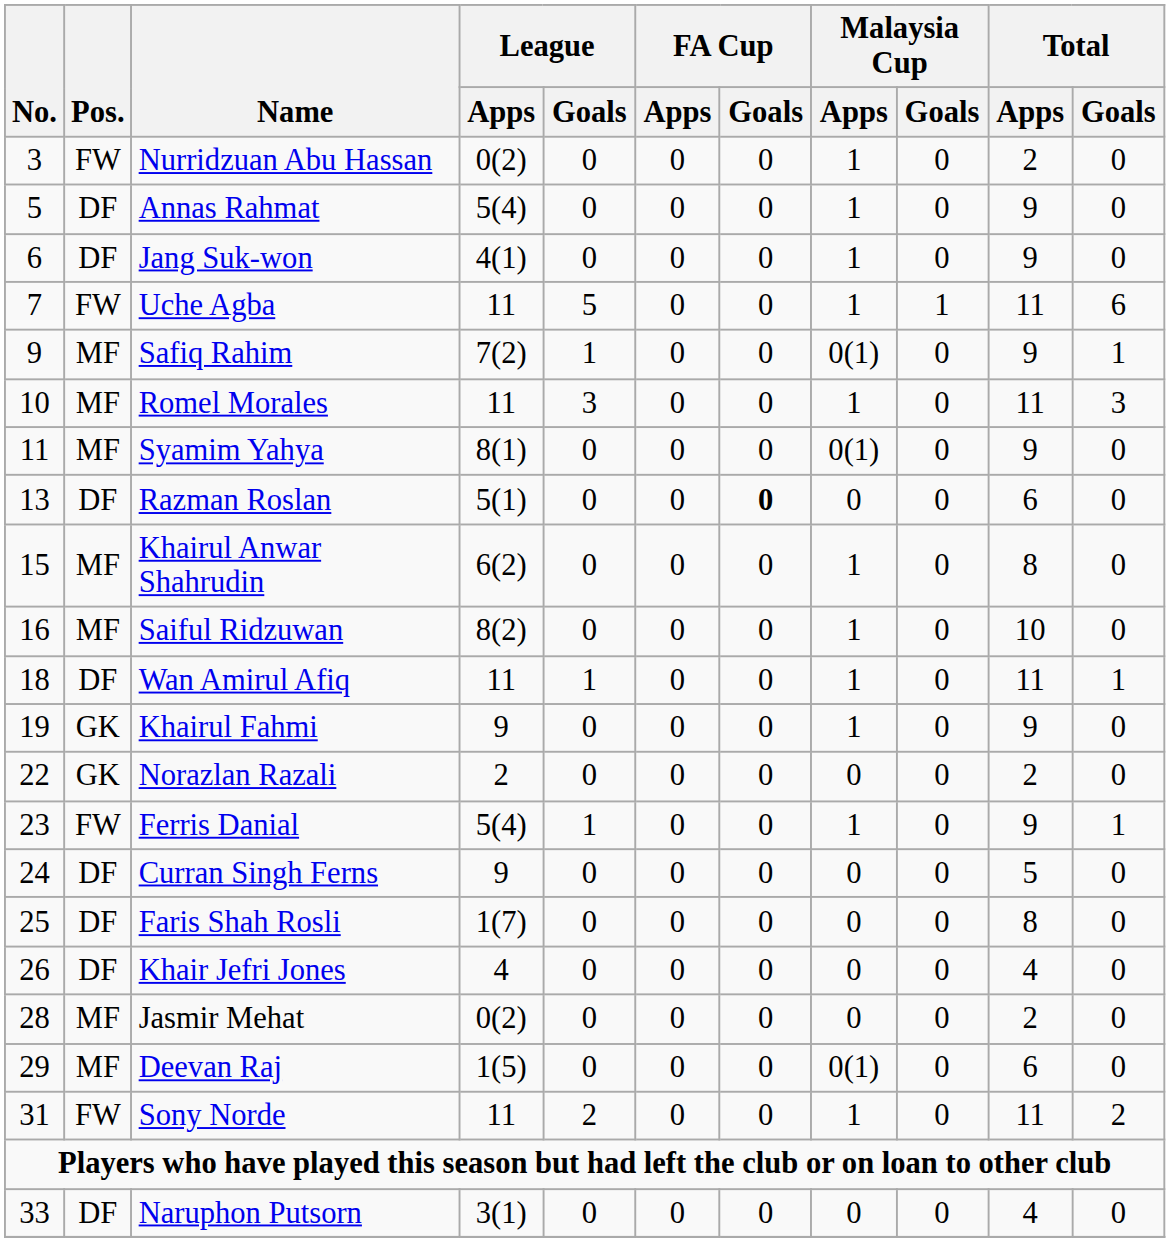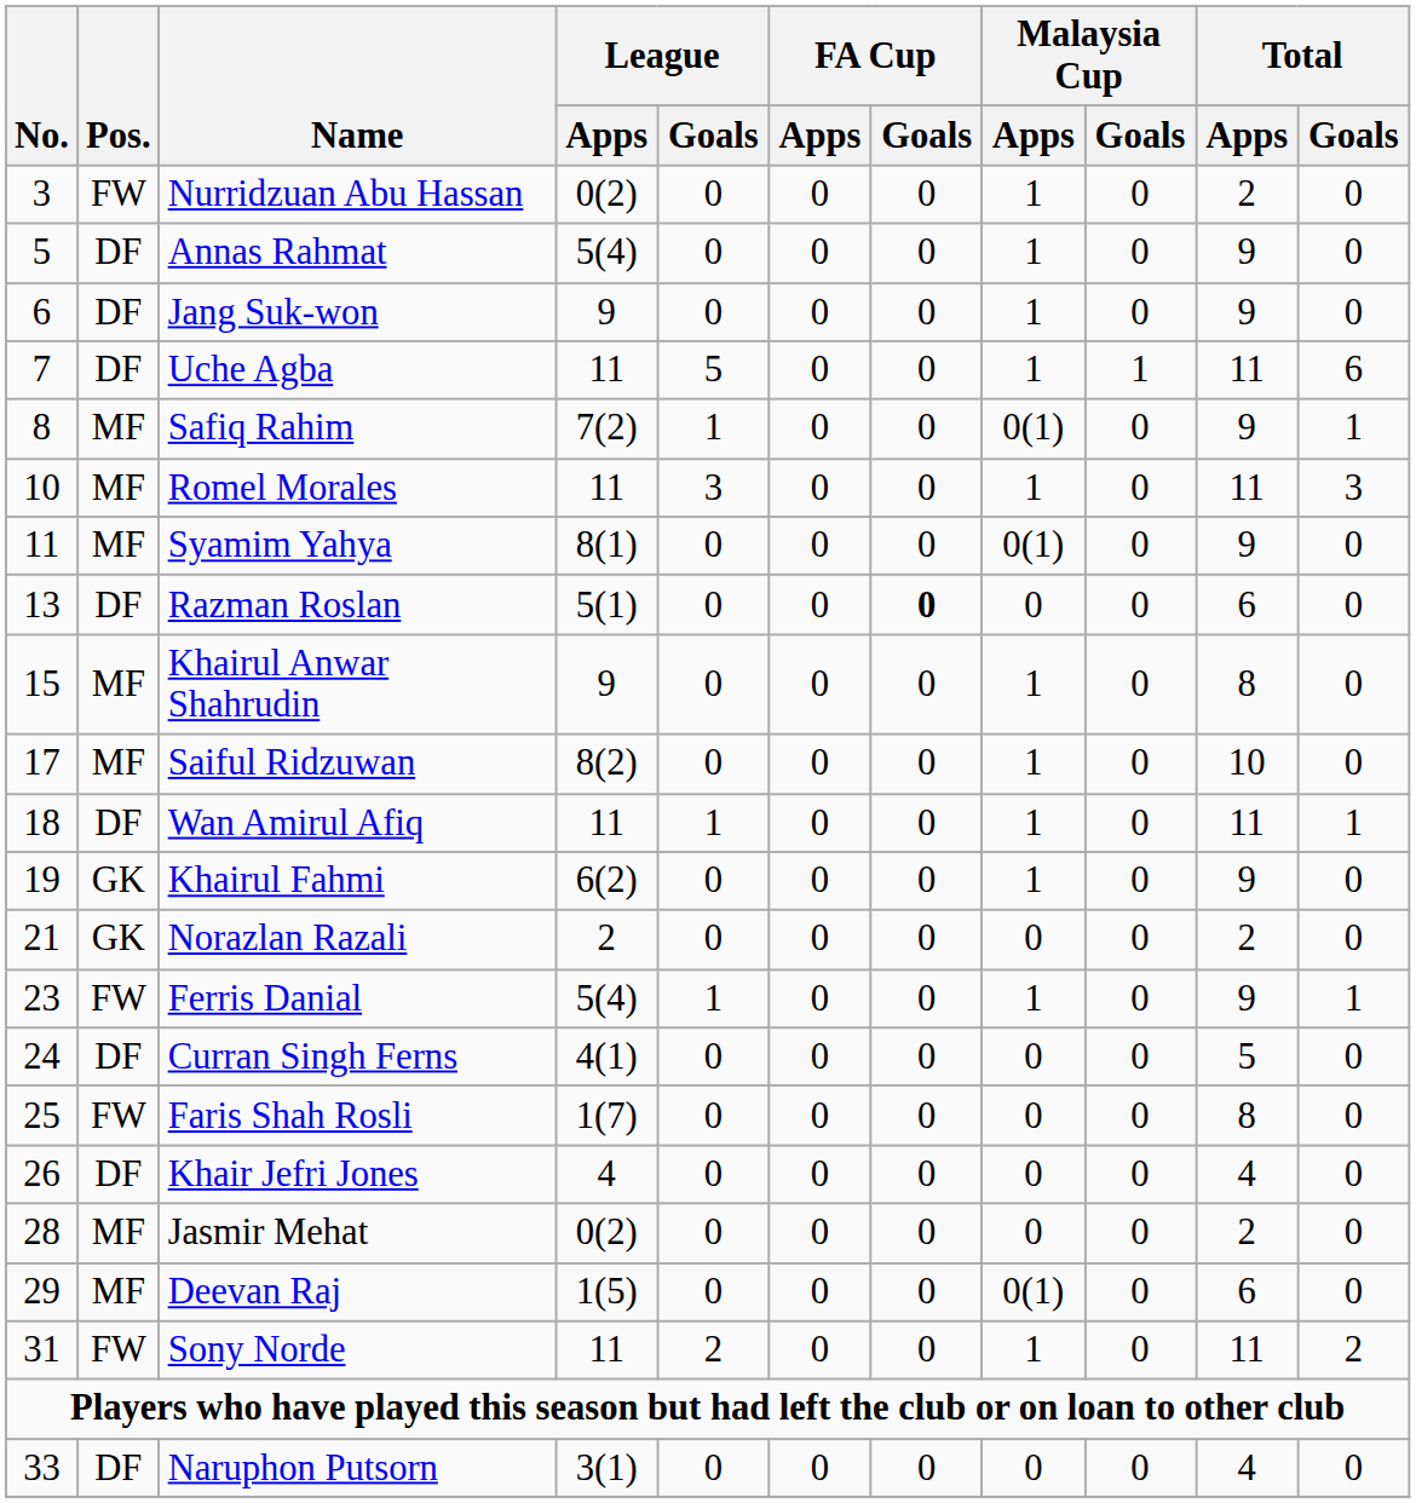 <table class="wikitable" style="text-align:center">
 <tr>
 <th rowspan="2" valign="bottom">No.</th>
 <th rowspan="2" valign="bottom">Pos.</th>
 <th rowspan="2" valign="bottom">Name</th>
 <th colspan="2" width="85">League</th>
 <th colspan="2" width="85">FA Cup</th>
 <th colspan="2" width="85">Malaysia Cup</th>
 <th colspan="2" width="85">Total</th>
 </tr>
 <tr>
 <th>Apps</th>
 <th>Goals</th>
 <th>Apps</th>
 <th>Goals</th>
 <th>Apps</th>
 <th>Goals</th>
 <th>Apps</th>
 <th>Goals</th>
 </tr>
 <tr>
 <td>3</td>
 <td>FW</td>
 <td align="left"> <a href='#'>Nurridzuan Abu Hassan</a></td>
 <td>0(2)</td>
 <td>0</td>
 <td>0</td>
 <td>0</td>
 <td>1</td>
 <td>0</td>
 <td>2</td>
 <td>0</td>
 </tr>
 <tr>
 <td>5</td>
 <td>DF</td>
 <td align="left"> <a href='#'>Annas Rahmat</a></td>
 <td>5(4)</td>
 <td>0</td>
 <td>0</td>
 <td>0</td>
 <td>1</td>
 <td>0</td>
 <td>9</td>
 <td>0</td>
 </tr>
 <tr>
 <td>6</td>
 <td>DF</td>
 <td align="left"> <a href='#'>Jang Suk-won</a></td>
-<td>4(1)</td>
+<td>9</td>
 <td>0</td>
 <td>0</td>
 <td>0</td>
 <td>1</td>
 <td>0</td>
 <td>9</td>
 <td>0</td>
 </tr>
 <tr>
 <td>7</td>
-<td>FW</td>
+<td>DF</td>
 <td align="left"> <a href='#'>Uche Agba</a></td>
 <td>11</td>
 <td>5</td>
 <td>0</td>
 <td>0</td>
 <td>1</td>
 <td>1</td>
 <td>11</td>
 <td>6</td>
 </tr>
 <tr>
-<td>9</td>
+<td>8</td>
 <td>MF</td>
 <td align="left"> <a href='#'>Safiq Rahim</a></td>
 <td>7(2)</td>
 <td>1</td>
 <td>0</td>
 <td>0</td>
 <td>0(1)</td>
 <td>0</td>
 <td>9</td>
 <td>1</td>
 </tr>
 <tr>
 <td>10</td>
 <td>MF</td>
 <td align="left"> <a href='#'>Romel Morales</a></td>
 <td>11</td>
 <td>3</td>
 <td>0</td>
 <td>0</td>
 <td>1</td>
 <td>0</td>
 <td>11</td>
 <td>3</td>
 </tr>
 <tr>
 <td>11</td>
 <td>MF</td>
 <td align="left"> <a href='#'>Syamim Yahya</a></td>
 <td>8(1)</td>
 <td>0</td>
 <td>0</td>
 <td>0</td>
 <td>0(1)</td>
 <td>0</td>
 <td>9</td>
 <td>0</td>
 </tr>
 <tr>
 <td>13</td>
 <td>DF</td>
 <td align="left"> <a href='#'>Razman Roslan</a></td>
 <td>5(1)</td>
 <td>0</td>
 <td>0</td>
 <td><strong>0</strong></td>
 <td>0</td>
 <td>0</td>
 <td>6</td>
 <td>0</td>
 </tr>
 <tr>
 <td>15</td>
 <td>MF</td>
 <td align="left"> <a href='#'>Khairul Anwar Shahrudin</a></td>
-<td>6(2)</td>
+<td>9</td>
 <td>0</td>
 <td>0</td>
 <td>0</td>
 <td>1</td>
 <td>0</td>
 <td>8</td>
 <td>0</td>
 </tr>
 <tr>
-<td>16</td>
+<td>17</td>
 <td>MF</td>
 <td align="left"> <a href='#'>Saiful Ridzuwan</a></td>
 <td>8(2)</td>
 <td>0</td>
 <td>0</td>
 <td>0</td>
 <td>1</td>
 <td>0</td>
 <td>10</td>
 <td>0</td>
 </tr>
 <tr>
 <td>18</td>
 <td>DF</td>
 <td align="left"> <a href='#'>Wan Amirul Afiq</a></td>
 <td>11</td>
 <td>1</td>
 <td>0</td>
 <td>0</td>
 <td>1</td>
 <td>0</td>
 <td>11</td>
 <td>1</td>
 </tr>
 <tr>
 <td>19</td>
 <td>GK</td>
 <td align="left"> <a href='#'>Khairul Fahmi</a></td>
-<td>9</td>
+<td>6(2)</td>
 <td>0</td>
 <td>0</td>
 <td>0</td>
 <td>1</td>
 <td>0</td>
 <td>9</td>
 <td>0</td>
 </tr>
 <tr>
-<td>22</td>
+<td>21</td>
 <td>GK</td>
 <td align="left"> <a href='#'>Norazlan Razali</a></td>
 <td>2</td>
 <td>0</td>
 <td>0</td>
 <td>0</td>
 <td>0</td>
 <td>0</td>
 <td>2</td>
 <td>0</td>
 </tr>
 <tr>
 <td>23</td>
 <td>FW</td>
 <td align="left"> <a href='#'>Ferris Danial</a></td>
 <td>5(4)</td>
 <td>1</td>
 <td>0</td>
 <td>0</td>
 <td>1</td>
 <td>0</td>
 <td>9</td>
 <td>1</td>
 </tr>
 <tr>
 <td>24</td>
 <td>DF</td>
 <td align="left"> <a href='#'>Curran Singh Ferns</a></td>
-<td>9</td>
+<td>4(1)</td>
 <td>0</td>
 <td>0</td>
 <td>0</td>
 <td>0</td>
 <td>0</td>
 <td>5</td>
 <td>0</td>
 </tr>
 <tr>
 <td>25</td>
-<td>DF</td>
+<td>FW</td>
 <td align="left"> <a href='#'>Faris Shah Rosli</a></td>
 <td>1(7)</td>
 <td>0</td>
 <td>0</td>
 <td>0</td>
 <td>0</td>
 <td>0</td>
 <td>8</td>
 <td>0</td>
 </tr>
 <tr>
 <td>26</td>
 <td>DF</td>
 <td align="left"> <a href='#'>Khair Jefri Jones</a></td>
 <td>4</td>
 <td>0</td>
 <td>0</td>
 <td>0</td>
 <td>0</td>
 <td>0</td>
 <td>4</td>
 <td>0</td>
 </tr>
 <tr>
 <td>28</td>
 <td>MF</td>
 <td align="left"> Jasmir Mehat</td>
 <td>0(2)</td>
 <td>0</td>
 <td>0</td>
 <td>0</td>
 <td>0</td>
 <td>0</td>
 <td>2</td>
 <td>0</td>
 </tr>
 <tr>
 <td>29</td>
 <td>MF</td>
 <td align="left"> <a href='#'>Deevan Raj</a></td>
 <td>1(5)</td>
 <td>0</td>
 <td>0</td>
 <td>0</td>
 <td>0(1)</td>
 <td>0</td>
 <td>6</td>
 <td>0</td>
 </tr>
 <tr>
 <td>31</td>
 <td>FW</td>
 <td align="left"> <a href='#'>Sony Norde</a></td>
 <td>11</td>
 <td>2</td>
 <td>0</td>
 <td>0</td>
 <td>1</td>
 <td>0</td>
 <td>11</td>
 <td>2</td>
 </tr>
 <tr>
 <td colspan="17"><strong>Players who have played this season but had left the club or on loan to other club</strong></td>
 </tr>
 <tr>
 <td>33</td>
 <td>DF</td>
 <td align="left"> <a href='#'>Naruphon Putsorn</a></td>
 <td>3(1)</td>
 <td>0</td>
 <td>0</td>
 <td>0</td>
 <td>0</td>
 <td>0</td>
 <td>4</td>
 <td>0</td>
 </tr>
 <tr>
 </tr>
 </table>
